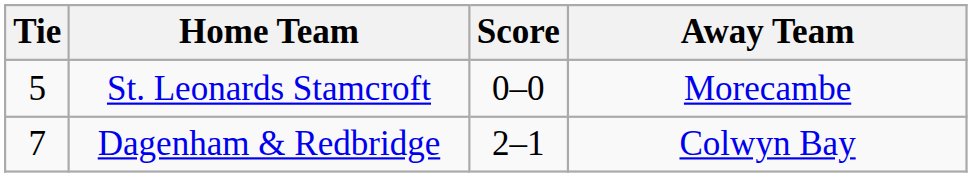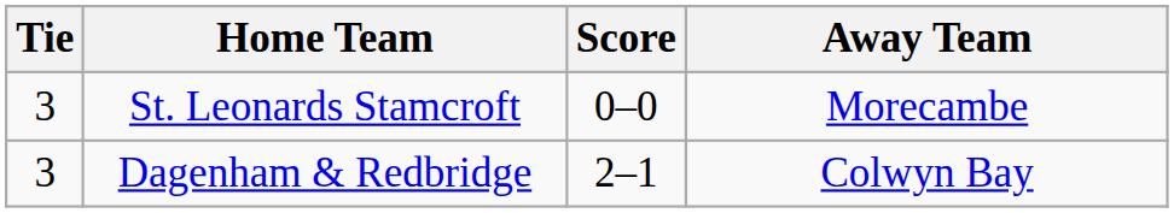 <table class="wikitable" style="text-align:center;">
 <tr>
 <th width=20>Tie</th>
 <th width=175>Home Team</th>
 <th width=20>Score</th>
 <th width=175>Away Team</th>
 </tr>
 <tr>
-<td>5</td>
+<td>3</td>
 <td><a href='#'>St. Leonards Stamcroft</a></td>
 <td>0–0</td>
 <td><a href='#'>Morecambe</a></td>
 </tr>
 <tr>
-<td>7</td>
+<td>3</td>
 <td><a href='#'>Dagenham & Redbridge</a></td>
 <td>2–1</td>
 <td><a href='#'>Colwyn Bay</a></td>
 </tr>
 </table>
